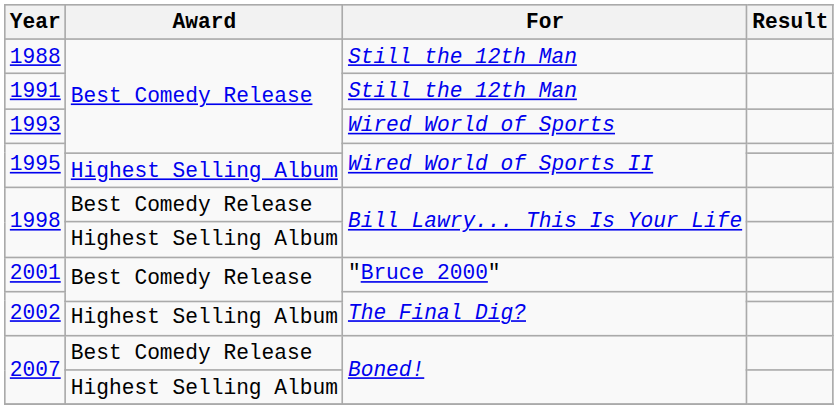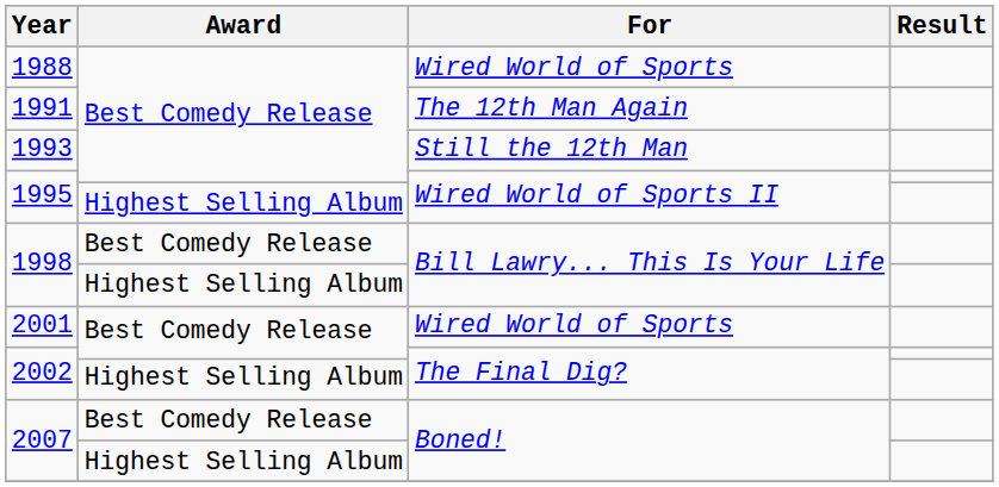 <table class="wikitable">
 <tr>
 <th>Year</th>
 <th>Award</th>
 <th>For</th>
 <th>Result</th>
 </tr>
 <tr>
 <td><a href='#'>1988</a></td>
 <td rowspan="4"><a href='#'>Best Comedy Release</a></td>
-<td><em><a href='#'>Still the 12th Man</a></em></td>
+<td><em><a href='#'>Wired World of Sports</a></em></td>
 <td></td>
 </tr>
 <tr>
 <td><a href='#'>1991</a></td>
-<td><em><a href='#'>Still the 12th Man</a></em></td>
+<td><em><a href='#'>The 12th Man Again</a></em></td>
 <td></td>
 </tr>
 <tr>
 <td><a href='#'>1993</a></td>
-<td><em><a href='#'>Wired World of Sports</a></em></td>
+<td><em><a href='#'>Still the 12th Man</a></em></td>
 <td></td>
 </tr>
 <tr>
 <td rowspan="2"><a href='#'>1995</a></td>
 <td rowspan="2"><em><a href='#'>Wired World of Sports II</a></em></td>
 <td></td>
 </tr>
 <tr>
 <td><a href='#'>Highest Selling Album</a></td>
 <td></td>
 </tr>
 <tr>
 <td rowspan="2"><a href='#'>1998</a></td>
 <td>Best Comedy Release</td>
 <td rowspan="2"><em><a href='#'>Bill Lawry... This Is Your Life</a></em></td>
 <td></td>
 </tr>
 <tr>
 <td>Highest Selling Album</td>
 <td></td>
 </tr>
 <tr>
 <td><a href='#'>2001</a></td>
 <td rowspan="2">Best Comedy Release</td>
-<td>"<a href='#'>Bruce 2000</a>"</td>
+<td><em><a href='#'>Wired World of Sports</a></em></td>
 <td></td>
 </tr>
 <tr>
 <td rowspan="2"><a href='#'>2002</a></td>
 <td rowspan="2"><em><a href='#'>The Final Dig?</a></em></td>
 <td></td>
 </tr>
 <tr>
 <td>Highest Selling Album</td>
 <td></td>
 </tr>
 <tr>
 <td rowspan="2"><a href='#'>2007</a></td>
 <td>Best Comedy Release</td>
 <td rowspan="2"><em><a href='#'>Boned!</a></em></td>
 <td></td>
 </tr>
 <tr>
 <td>Highest Selling Album</td>
 <td></td>
 </tr>
 <tr>
 </tr>
 </table>
